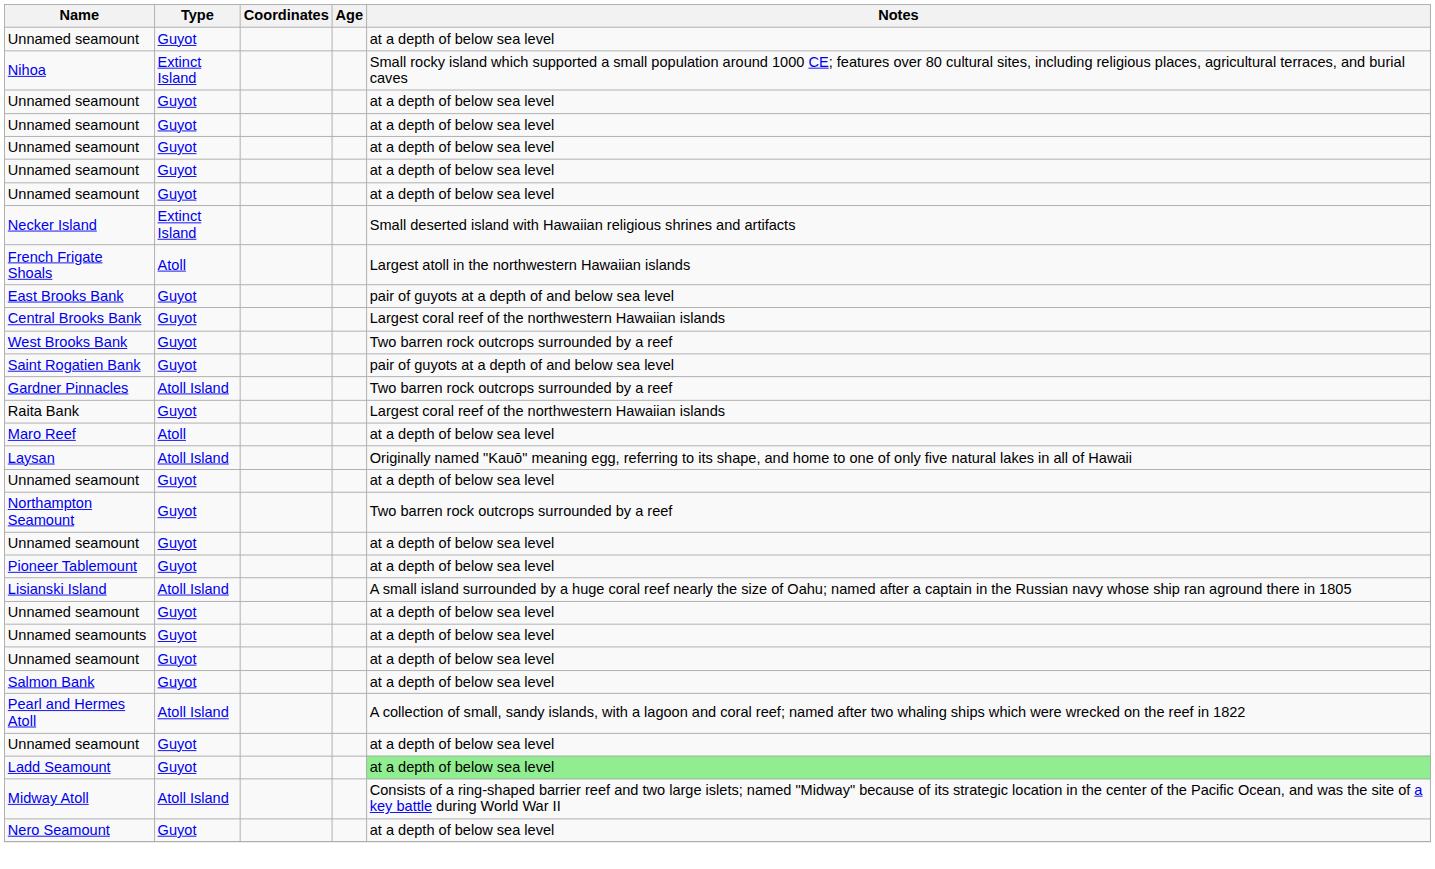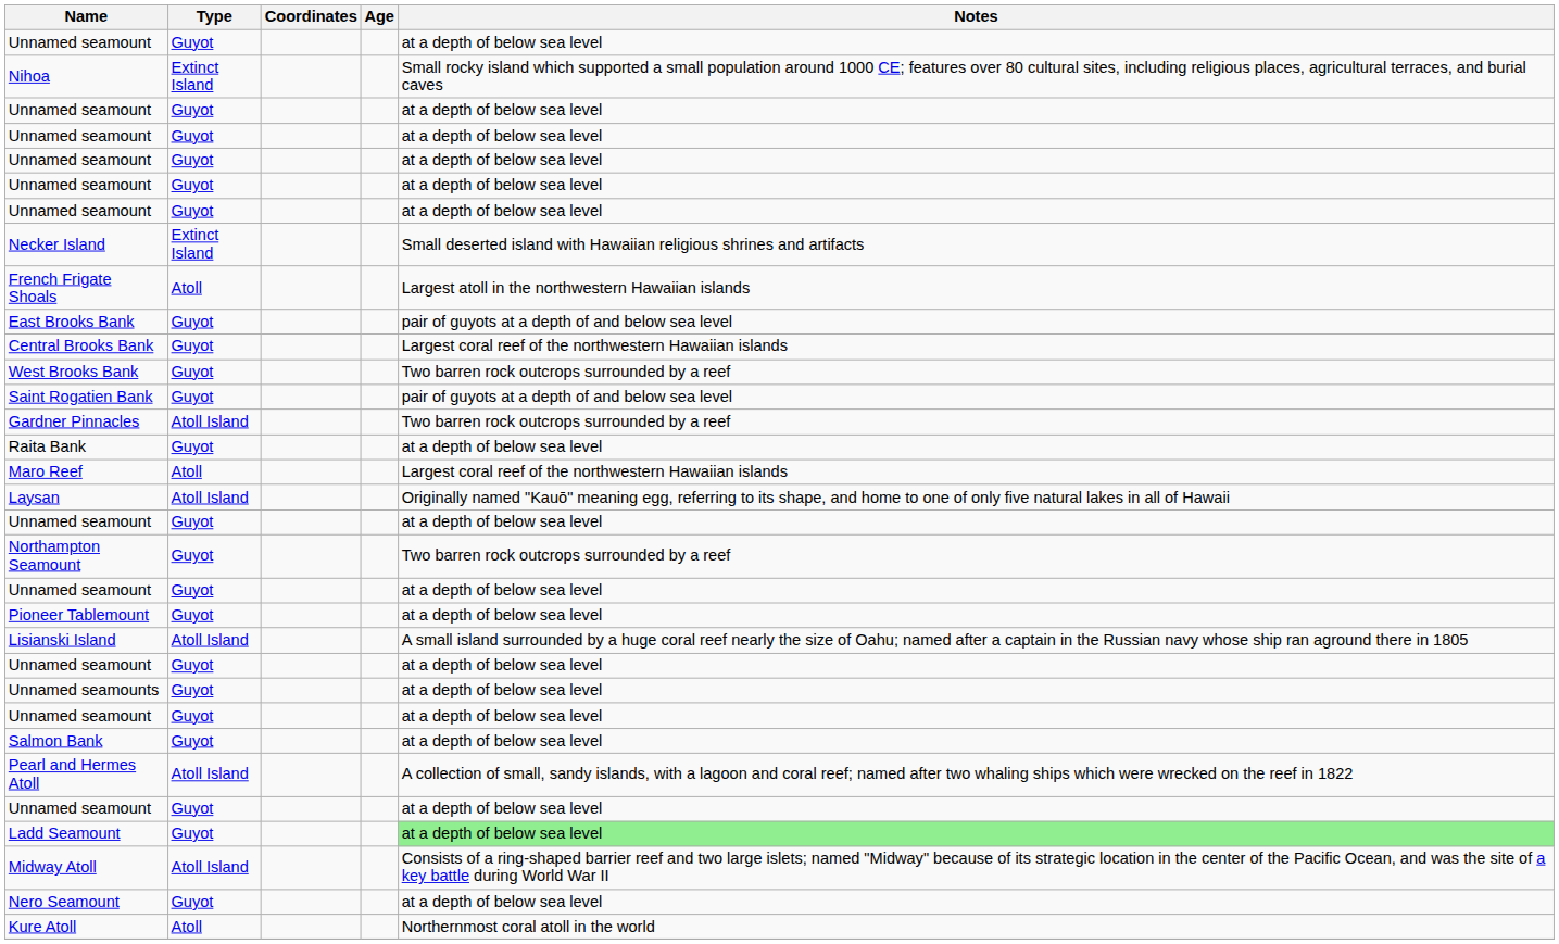 <table class="wikitable sortable" border="1" align="center">
 <tr>
 <th>Name</th>
 <th>Type</th>
 <th>Coordinates</th>
 <th>Age</th>
 <th class="unsortable">Notes</th>
 </tr>
 <tr>
 <td>Unnamed seamount</td>
 <td><a href='#'>Guyot</a></td>
 <td></td>
 <td></td>
 <td>at a depth of  below sea level</td>
 </tr>
 <tr>
 <td><a href='#'>Nihoa</a></td>
 <td><a href='#'>Extinct Island</a></td>
 <td></td>
 <td></td>
 <td>Small rocky island which supported a small population around 1000 <a href='#'>CE</a>; features over 80 cultural sites, including religious places, agricultural terraces, and burial caves</td>
 </tr>
 <tr>
 <td>Unnamed seamount</td>
 <td><a href='#'>Guyot</a></td>
 <td></td>
 <td></td>
 <td>at a depth of  below sea level</td>
 </tr>
 <tr>
 <td>Unnamed seamount</td>
 <td><a href='#'>Guyot</a></td>
 <td></td>
 <td></td>
 <td>at a depth of  below sea level</td>
 </tr>
 <tr>
 <td>Unnamed seamount</td>
 <td><a href='#'>Guyot</a></td>
 <td></td>
 <td></td>
 <td>at a depth of  below sea level</td>
 </tr>
 <tr>
 <td>Unnamed seamount</td>
 <td><a href='#'>Guyot</a></td>
 <td></td>
 <td></td>
 <td>at a depth of  below sea level</td>
 </tr>
 <tr>
 <td>Unnamed seamount</td>
 <td><a href='#'>Guyot</a></td>
 <td></td>
 <td></td>
 <td>at a depth of  below sea level</td>
 </tr>
 <tr>
 <td><a href='#'>Necker Island</a></td>
 <td><a href='#'>Extinct Island</a></td>
 <td></td>
 <td></td>
 <td>Small deserted island with Hawaiian religious shrines and artifacts</td>
 </tr>
 <tr>
 <td><a href='#'>French Frigate Shoals</a></td>
 <td><a href='#'>Atoll</a></td>
 <td></td>
 <td></td>
 <td>Largest atoll in the northwestern Hawaiian islands</td>
 </tr>
 <tr>
 <td><a href='#'>East Brooks Bank</a></td>
 <td><a href='#'>Guyot</a></td>
 <td></td>
 <td></td>
 <td>pair of guyots at a depth of  and  below sea level</td>
 </tr>
 <tr>
 <td><a href='#'>Central Brooks Bank</a></td>
 <td><a href='#'>Guyot</a></td>
 <td></td>
 <td></td>
 <td>Largest coral reef of the northwestern Hawaiian islands</td>
 </tr>
 <tr>
 <td><a href='#'>West Brooks Bank</a></td>
 <td><a href='#'>Guyot</a></td>
 <td></td>
 <td></td>
 <td>Two barren rock outcrops surrounded by a reef</td>
 </tr>
 <tr>
 <td><a href='#'>Saint Rogatien Bank</a></td>
 <td><a href='#'>Guyot</a></td>
 <td></td>
 <td></td>
 <td>pair of guyots at a depth of  and  below sea level</td>
 </tr>
 <tr>
 <td><a href='#'>Gardner Pinnacles</a></td>
 <td><a href='#'>Atoll Island</a></td>
 <td></td>
 <td></td>
 <td>Two barren rock outcrops surrounded by a reef</td>
 </tr>
 <tr>
 <td>Raita Bank</td>
 <td><a href='#'>Guyot</a></td>
 <td></td>
 <td></td>
-<td>Largest coral reef of the northwestern Hawaiian islands</td>
+<td>at a depth of  below sea level</td>
 </tr>
 <tr>
 <td><a href='#'>Maro Reef</a></td>
 <td><a href='#'>Atoll</a></td>
 <td></td>
 <td></td>
-<td>at a depth of  below sea level</td>
+<td>Largest coral reef of the northwestern Hawaiian islands</td>
 </tr>
 <tr>
 <td><a href='#'>Laysan</a></td>
 <td><a href='#'>Atoll Island</a></td>
 <td></td>
 <td></td>
 <td>Originally named "Kauō" meaning egg, referring to its shape, and home to one of only five natural lakes in all of Hawaii</td>
 </tr>
 <tr>
 <td>Unnamed seamount</td>
 <td><a href='#'>Guyot</a></td>
 <td></td>
 <td></td>
 <td>at a depth of  below sea level</td>
 </tr>
 <tr>
 <td><a href='#'>Northampton Seamount</a></td>
 <td><a href='#'>Guyot</a></td>
 <td></td>
 <td></td>
 <td>Two barren rock outcrops surrounded by a reef</td>
 </tr>
 <tr>
 <td>Unnamed seamount</td>
 <td><a href='#'>Guyot</a></td>
 <td></td>
 <td></td>
 <td>at a depth of  below sea level</td>
 </tr>
 <tr>
 <td><a href='#'>Pioneer Tablemount</a></td>
 <td><a href='#'>Guyot</a></td>
 <td></td>
 <td></td>
 <td>at a depth of  below sea level</td>
 </tr>
 <tr>
 <td><a href='#'>Lisianski Island</a></td>
 <td><a href='#'>Atoll Island</a></td>
 <td></td>
 <td></td>
 <td>A small island surrounded by a huge coral reef nearly the size of Oahu; named after a captain in the Russian navy whose ship ran aground there in 1805</td>
 </tr>
 <tr>
 <td>Unnamed seamount</td>
 <td><a href='#'>Guyot</a></td>
 <td></td>
 <td></td>
 <td>at a depth of  below sea level</td>
 </tr>
 <tr>
 <td>Unnamed seamounts</td>
 <td><a href='#'>Guyot</a></td>
 <td></td>
 <td></td>
 <td>at a depth of  below sea level</td>
 </tr>
 <tr>
 <td>Unnamed seamount</td>
 <td><a href='#'>Guyot</a></td>
 <td></td>
 <td></td>
 <td>at a depth of  below sea level</td>
 </tr>
 <tr>
 <td><a href='#'>Salmon Bank</a></td>
 <td><a href='#'>Guyot</a></td>
 <td></td>
 <td></td>
 <td>at a depth of  below sea level</td>
 </tr>
 <tr>
 <td><a href='#'>Pearl and Hermes Atoll</a></td>
 <td><a href='#'>Atoll Island</a></td>
 <td></td>
 <td></td>
 <td>A collection of small, sandy islands, with a lagoon and coral reef; named after two whaling ships which were wrecked on the reef in 1822</td>
 </tr>
 <tr>
 <td>Unnamed seamount</td>
 <td><a href='#'>Guyot</a></td>
 <td></td>
 <td></td>
 <td>at a depth of  below sea level</td>
 </tr>
 <tr>
 <td><a href='#'>Ladd Seamount</a></td>
 <td><a href='#'>Guyot</a></td>
 <td></td>
 <td></td>
 <td style="background: lightgreen;">at a depth of  below sea level</td>
 </tr>
 <tr>
 <td><a href='#'>Midway Atoll</a></td>
 <td><a href='#'>Atoll Island</a></td>
 <td></td>
 <td></td>
 <td>Consists of a ring-shaped barrier reef and two large islets; named "Midway" because of its strategic location in the center of the Pacific Ocean, and was the site of <a href='#'>a key battle</a> during World War II</td>
 </tr>
 <tr>
 <td><a href='#'>Nero Seamount</a></td>
 <td><a href='#'>Guyot</a></td>
 <td></td>
 <td></td>
 <td>at a depth of  below sea level</td>
 </tr>
 <tr>
+<td><a href='#'>Kure Atoll</a></td>
+<td><a href='#'>Atoll</a></td>
+<td></td>
+<td></td>
+<td>Northernmost coral atoll in the world</td>
+</tr>
+<tr>
 </tr>
 </table>
